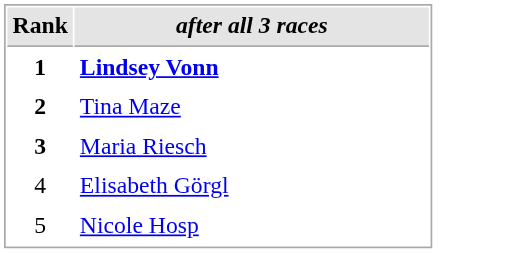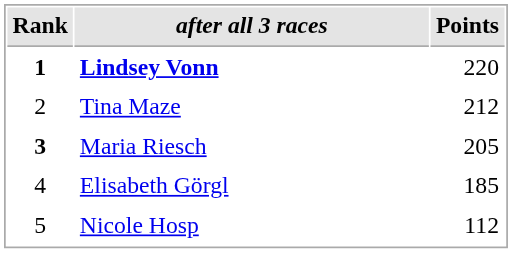 <table cellspacing="1" cellpadding="3" style="border:1px solid #AAAAAA;font-size:86%">
 <tr bgcolor="#E4E4E4">
 <th style="border-bottom:1px solid #AAAAAA" width=10>Rank</th>
 <th style="border-bottom:1px solid #AAAAAA" width=200><strong><em>after all 3 races</em></strong></th>
+<th style="border-bottom:1px solid #AAAAAA" width=20>Points</th>
 </tr>
 <tr>
 <td align="center"><strong>1</strong></td>
 <td><strong> <a href='#'>Lindsey Vonn</a> </strong></td>
+<td align="right">220</td>
 </tr>
 <tr>
-<td align="center"><strong>2</strong></td>
+<td align="center">2</td>
 <td> <a href='#'>Tina Maze</a></td>
+<td align="right">212</td>
 </tr>
 <tr>
 <td align="center"><strong>3</strong></td>
 <td> <a href='#'>Maria Riesch</a></td>
+<td align="right">205</td>
 </tr>
 <tr>
 <td align="center">4</td>
 <td> <a href='#'>Elisabeth Görgl</a></td>
+<td align="right">185</td>
 </tr>
 <tr>
 <td align="center">5</td>
 <td> <a href='#'>Nicole Hosp</a></td>
+<td align="right">112</td>
 </tr>
 </table>
